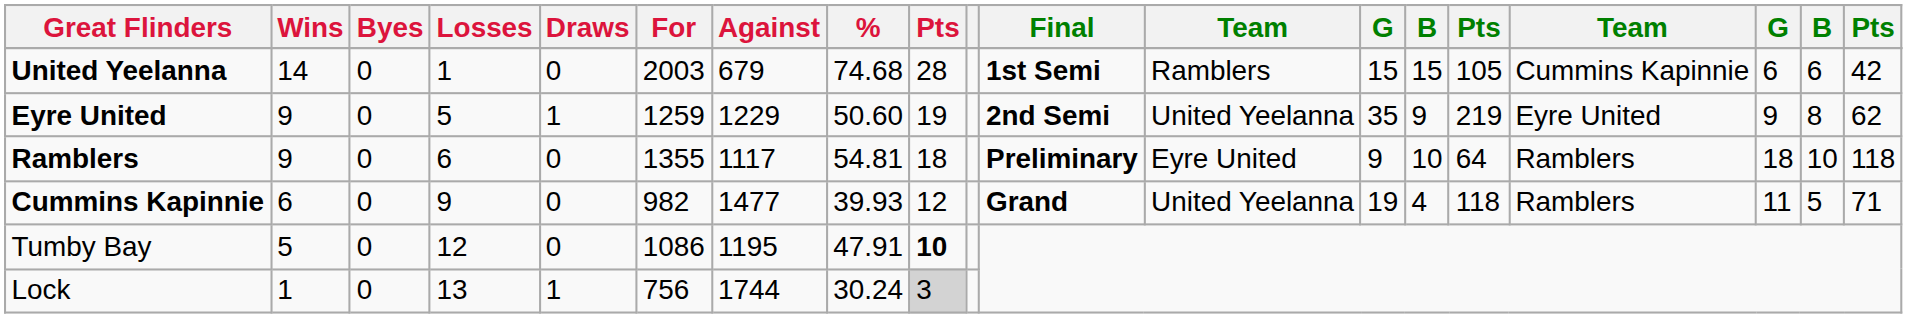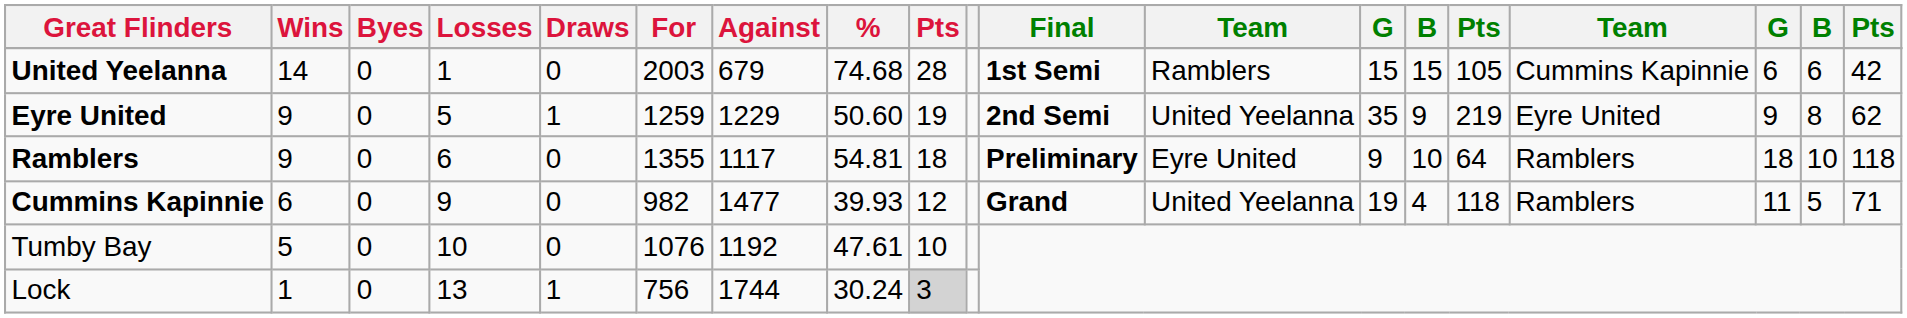 <table style="font-size: 85%; text-align: left;" class="wikitable">
 <tr>
 <th style="color:crimson">Great Flinders</th>
 <th style="color:crimson">Wins</th>
 <th style="color:crimson">Byes</th>
 <th style="color:crimson">Losses</th>
 <th style="color:crimson">Draws</th>
 <th style="color:crimson">For</th>
 <th style="color:crimson">Against</th>
 <th style="color:crimson">%</th>
 <th style="color:crimson">Pts</th>
 <th></th>
 <th style="color:green">Final</th>
 <th style="color:green">Team</th>
 <th style="color:green">G</th>
 <th style="color:green">B</th>
 <th style="color:green">Pts</th>
 <th style="color:green">Team</th>
 <th style="color:green">G</th>
 <th style="color:green">B</th>
 <th style="color:green">Pts</th>
 </tr>
 <tr>
 </tr>
 <tr>
 </tr>
 <tr>
 <td><strong>	United Yeelanna	</strong></td>
 <td>14</td>
 <td>0</td>
 <td>1</td>
 <td>0</td>
 <td>2003</td>
 <td>679</td>
 <td>74.68</td>
 <td>28</td>
 <td></td>
 <td><strong>1st Semi</strong></td>
 <td>Ramblers</td>
 <td>15</td>
 <td>15</td>
 <td>105</td>
 <td>Cummins Kapinnie</td>
 <td>6</td>
 <td>6</td>
 <td>42</td>
 </tr>
 <tr>
 <td><strong>	Eyre United	</strong></td>
 <td>9</td>
 <td>0</td>
 <td>5</td>
 <td>1</td>
 <td>1259</td>
 <td>1229</td>
 <td>50.60</td>
 <td>19</td>
 <td></td>
 <td><strong>2nd Semi</strong></td>
 <td>United Yeelanna</td>
 <td>35</td>
 <td>9</td>
 <td>219</td>
 <td>Eyre United</td>
 <td>9</td>
 <td>8</td>
 <td>62</td>
 </tr>
 <tr>
 <td><strong>	Ramblers	</strong></td>
 <td>9</td>
 <td>0</td>
 <td>6</td>
 <td>0</td>
 <td>1355</td>
 <td>1117</td>
 <td>54.81</td>
 <td>18</td>
 <td></td>
 <td><strong>Preliminary</strong></td>
 <td>Eyre United</td>
 <td>9</td>
 <td>10</td>
 <td>64</td>
 <td>Ramblers</td>
 <td>18</td>
 <td>10</td>
 <td>118</td>
 </tr>
 <tr>
 <td><strong>	Cummins Kapinnie	</strong></td>
 <td>6</td>
 <td>0</td>
 <td>9</td>
 <td>0</td>
 <td>982</td>
 <td>1477</td>
 <td>39.93</td>
 <td>12</td>
 <td></td>
 <td><strong>Grand</strong></td>
 <td>United Yeelanna</td>
 <td>19</td>
 <td>4</td>
 <td>118</td>
 <td>Ramblers</td>
 <td>11</td>
 <td>5</td>
 <td>71</td>
 </tr>
 <tr>
 <td>Tumby Bay</td>
 <td>5</td>
 <td>0</td>
-<td>12</td>
+<td>10</td>
 <td>0</td>
-<td>1086</td>
-<td>1195</td>
-<td>47.91</td>
-<td><strong>10</strong></td>
+<td>1076</td>
+<td>1192</td>
+<td>47.61</td>
+<td>10</td>
 <td></td>
 </tr>
 <tr>
 <td>Lock</td>
 <td>1</td>
 <td>0</td>
 <td>13</td>
 <td>1</td>
 <td>756</td>
 <td>1744</td>
 <td>30.24</td>
 <td style="background: lightgrey;">3</td>
 <td></td>
 </tr>
 </table>
